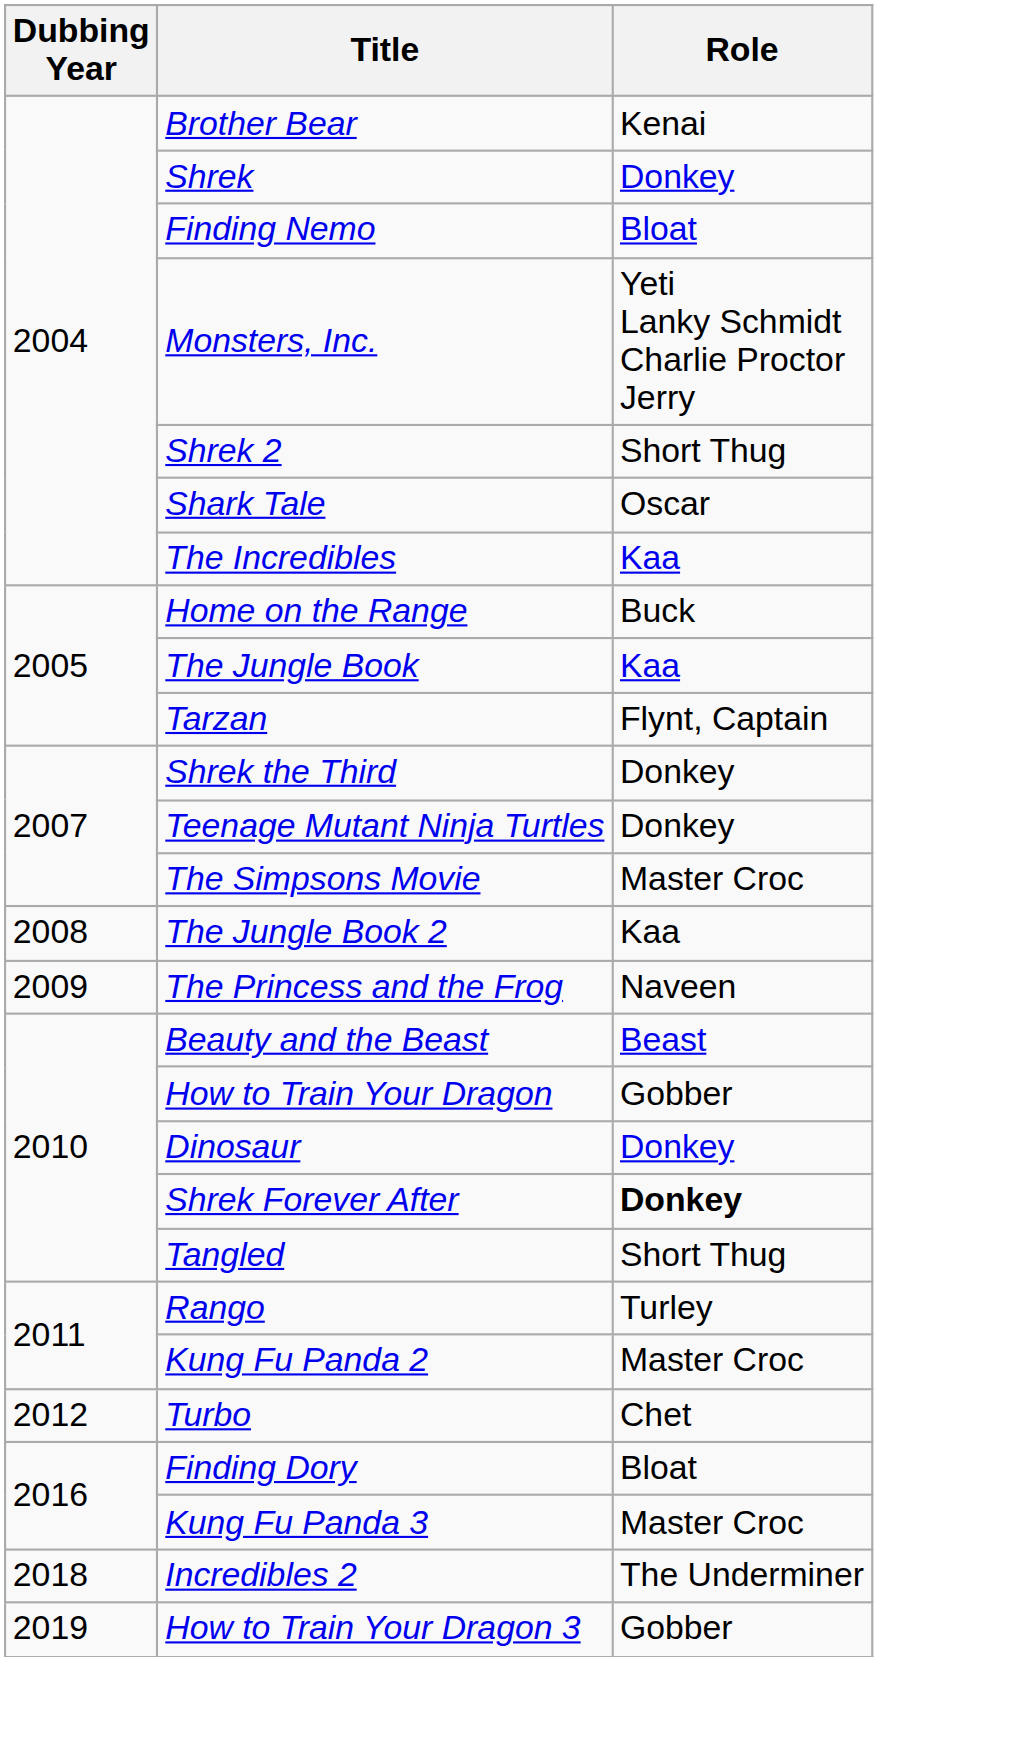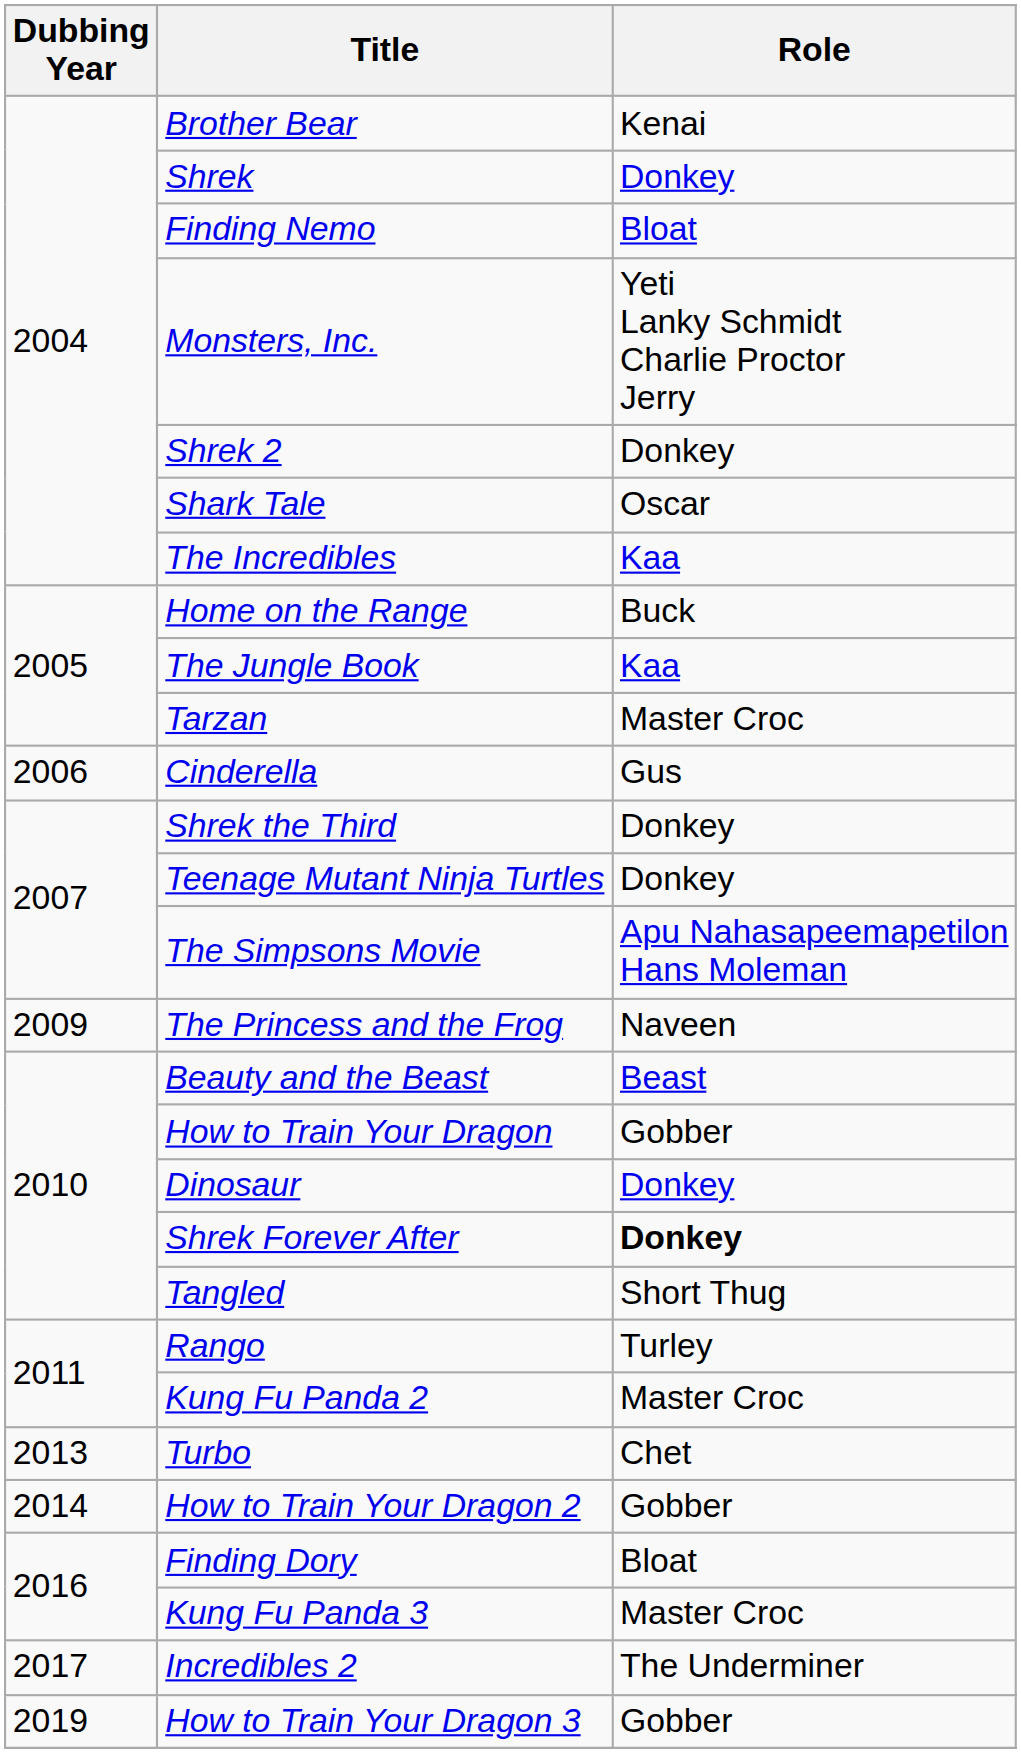 <table class="wikitable sortable">
 <tr>
 <th>Dubbing<br>Year</th>
 <th>Title</th>
 <th>Role</th>
 </tr>
 <tr>
 <td rowspan=7>2004</td>
 <td><em><a href='#'>Brother Bear</a></em></td>
 <td>Kenai</td>
 </tr>
 <tr>
 <td><em><a href='#'>Shrek</a></em></td>
 <td><a href='#'>Donkey</a></td>
 </tr>
 <tr>
 <td><em><a href='#'>Finding Nemo</a></em></td>
 <td><a href='#'>Bloat</a></td>
 </tr>
 <tr>
 <td><em><a href='#'>Monsters, Inc.</a></em></td>
 <td>Yeti<br>Lanky Schmidt<br>Charlie Proctor<br>Jerry</td>
 </tr>
 <tr>
 <td><em><a href='#'>Shrek 2</a></em></td>
-<td>Short Thug</td>
+<td>Donkey</td>
 </tr>
 <tr>
 <td><em><a href='#'>Shark Tale</a></em></td>
 <td>Oscar</td>
 </tr>
 <tr>
 <td><em><a href='#'>The Incredibles</a></em></td>
 <td><a href='#'>Kaa</a></td>
 </tr>
 <tr>
 <td rowspan=3>2005</td>
 <td><em><a href='#'>Home on the Range</a></em></td>
 <td>Buck</td>
 </tr>
 <tr>
 <td><em><a href='#'>The Jungle Book</a></em></td>
 <td><a href='#'>Kaa</a></td>
 </tr>
 <tr>
 <td><em><a href='#'>Tarzan</a></em></td>
-<td>Flynt, Captain</td>
+<td>Master Croc</td>
+</tr>
+<tr>
+<td>2006</td>
+<td><em><a href='#'>Cinderella</a></em></td>
+<td>Gus</td>
 </tr>
 <tr>
 <td rowspan=3>2007</td>
 <td><em><a href='#'>Shrek the Third</a></em></td>
 <td>Donkey</td>
 </tr>
 <tr>
 <td><em><a href='#'>Teenage Mutant Ninja Turtles</a></em></td>
 <td>Donkey</td>
 </tr>
 <tr>
 <td><em><a href='#'>The Simpsons Movie</a></em></td>
-<td>Master Croc</td>
-</tr>
-<tr>
-<td>2008</td>
-<td><em><a href='#'>The Jungle Book 2</a></em></td>
-<td>Kaa</td>
+<td><a href='#'>Apu Nahasapeemapetilon</a><br><a href='#'>Hans Moleman</a></td>
 </tr>
 <tr>
 <td>2009</td>
 <td><em><a href='#'>The Princess and the Frog</a></em></td>
 <td>Naveen</td>
 </tr>
 <tr>
 <td rowspan=5>2010</td>
 <td><em><a href='#'>Beauty and the Beast</a></em></td>
 <td><a href='#'>Beast</a></td>
 </tr>
 <tr>
 <td><em><a href='#'>How to Train Your Dragon</a></em></td>
 <td>Gobber</td>
 </tr>
 <tr>
 <td><em><a href='#'>Dinosaur</a></em></td>
 <td><a href='#'>Donkey</a></td>
 </tr>
 <tr>
 <td><em><a href='#'>Shrek Forever After</a></em></td>
 <td><strong>Donkey</strong></td>
 </tr>
 <tr>
 <td><em><a href='#'>Tangled</a></em></td>
 <td>Short Thug</td>
 </tr>
 <tr>
 <td rowspan=2>2011</td>
 <td><em><a href='#'>Rango</a></em></td>
 <td>Turley</td>
 </tr>
 <tr>
 <td><em><a href='#'>Kung Fu Panda 2</a></em></td>
 <td>Master Croc</td>
 </tr>
 <tr>
-<td>2012</td>
+<td>2013</td>
 <td><em><a href='#'>Turbo</a></em></td>
 <td>Chet</td>
+</tr>
+<tr>
+<td>2014</td>
+<td><em><a href='#'>How to Train Your Dragon 2</a></em></td>
+<td>Gobber</td>
 </tr>
 <tr>
 <td rowspan=2>2016</td>
 <td><em><a href='#'>Finding Dory</a></em></td>
 <td>Bloat</td>
 </tr>
 <tr>
 <td><em><a href='#'>Kung Fu Panda 3</a></em></td>
 <td>Master Croc</td>
 </tr>
 <tr>
-<td>2018</td>
+<td>2017</td>
 <td><em><a href='#'>Incredibles 2</a></em></td>
 <td>The Underminer</td>
 </tr>
 <tr>
 <td>2019</td>
 <td><em><a href='#'>How to Train Your Dragon 3</a></em></td>
 <td>Gobber</td>
 </tr>
 <tr>
 </tr>
 </table>
